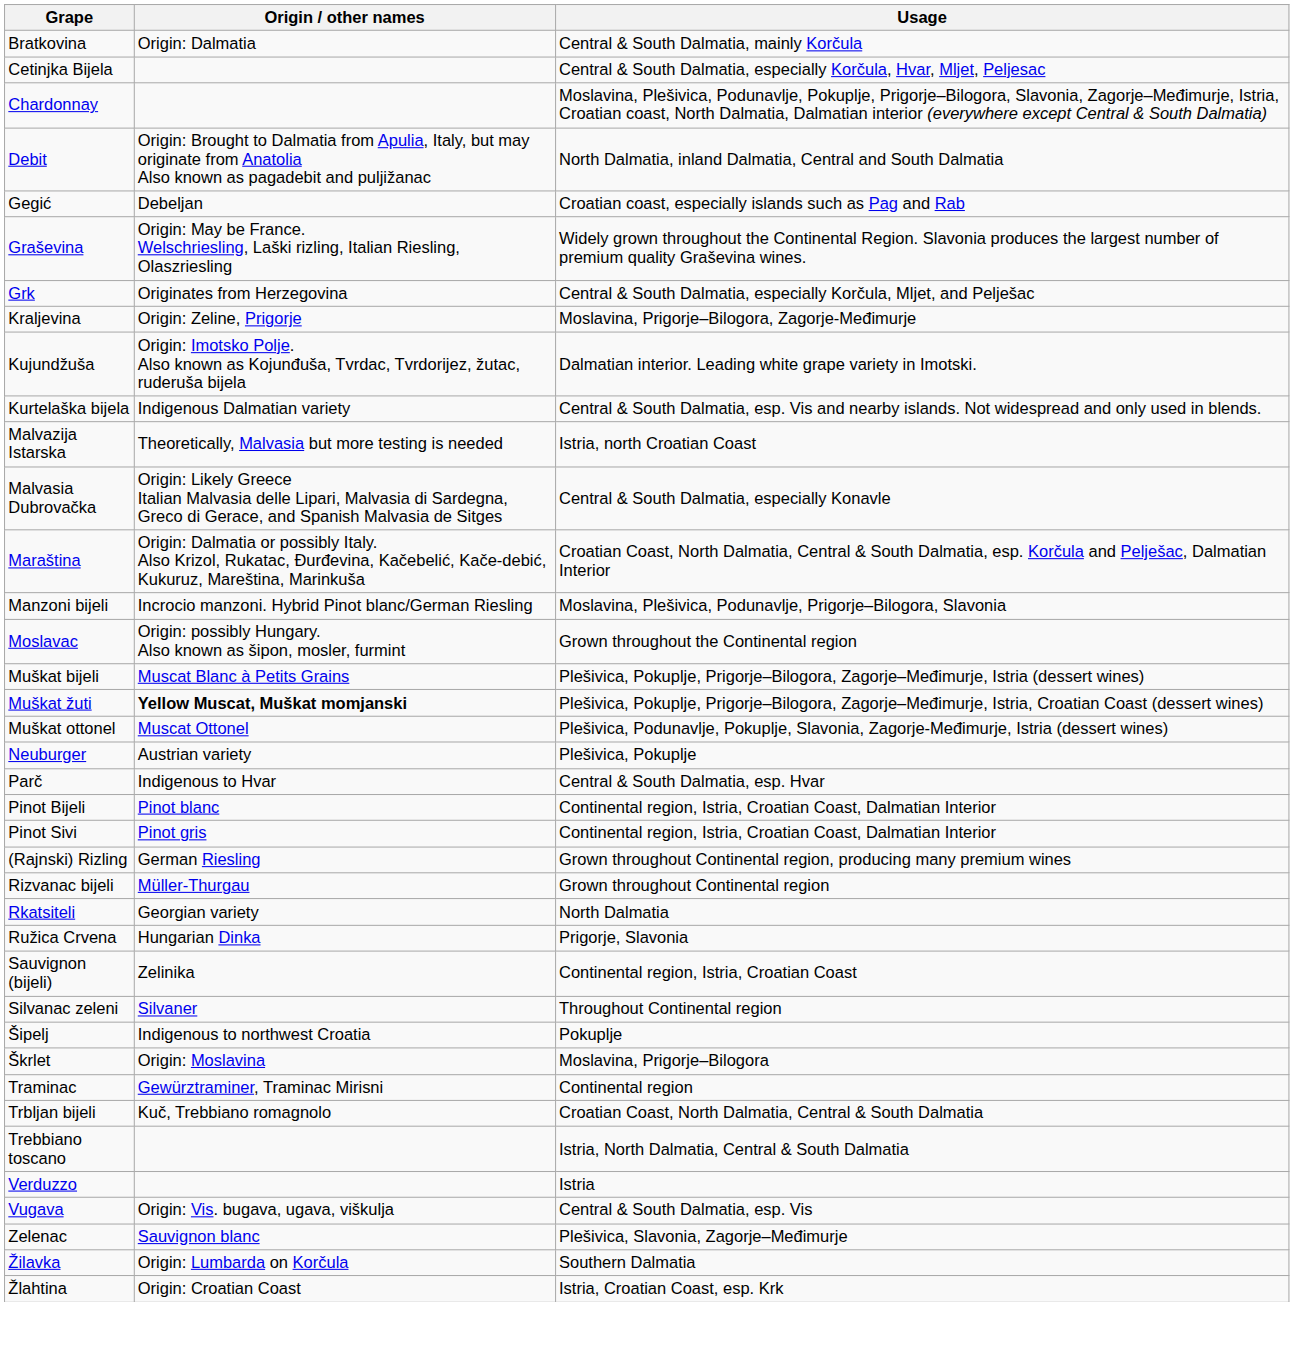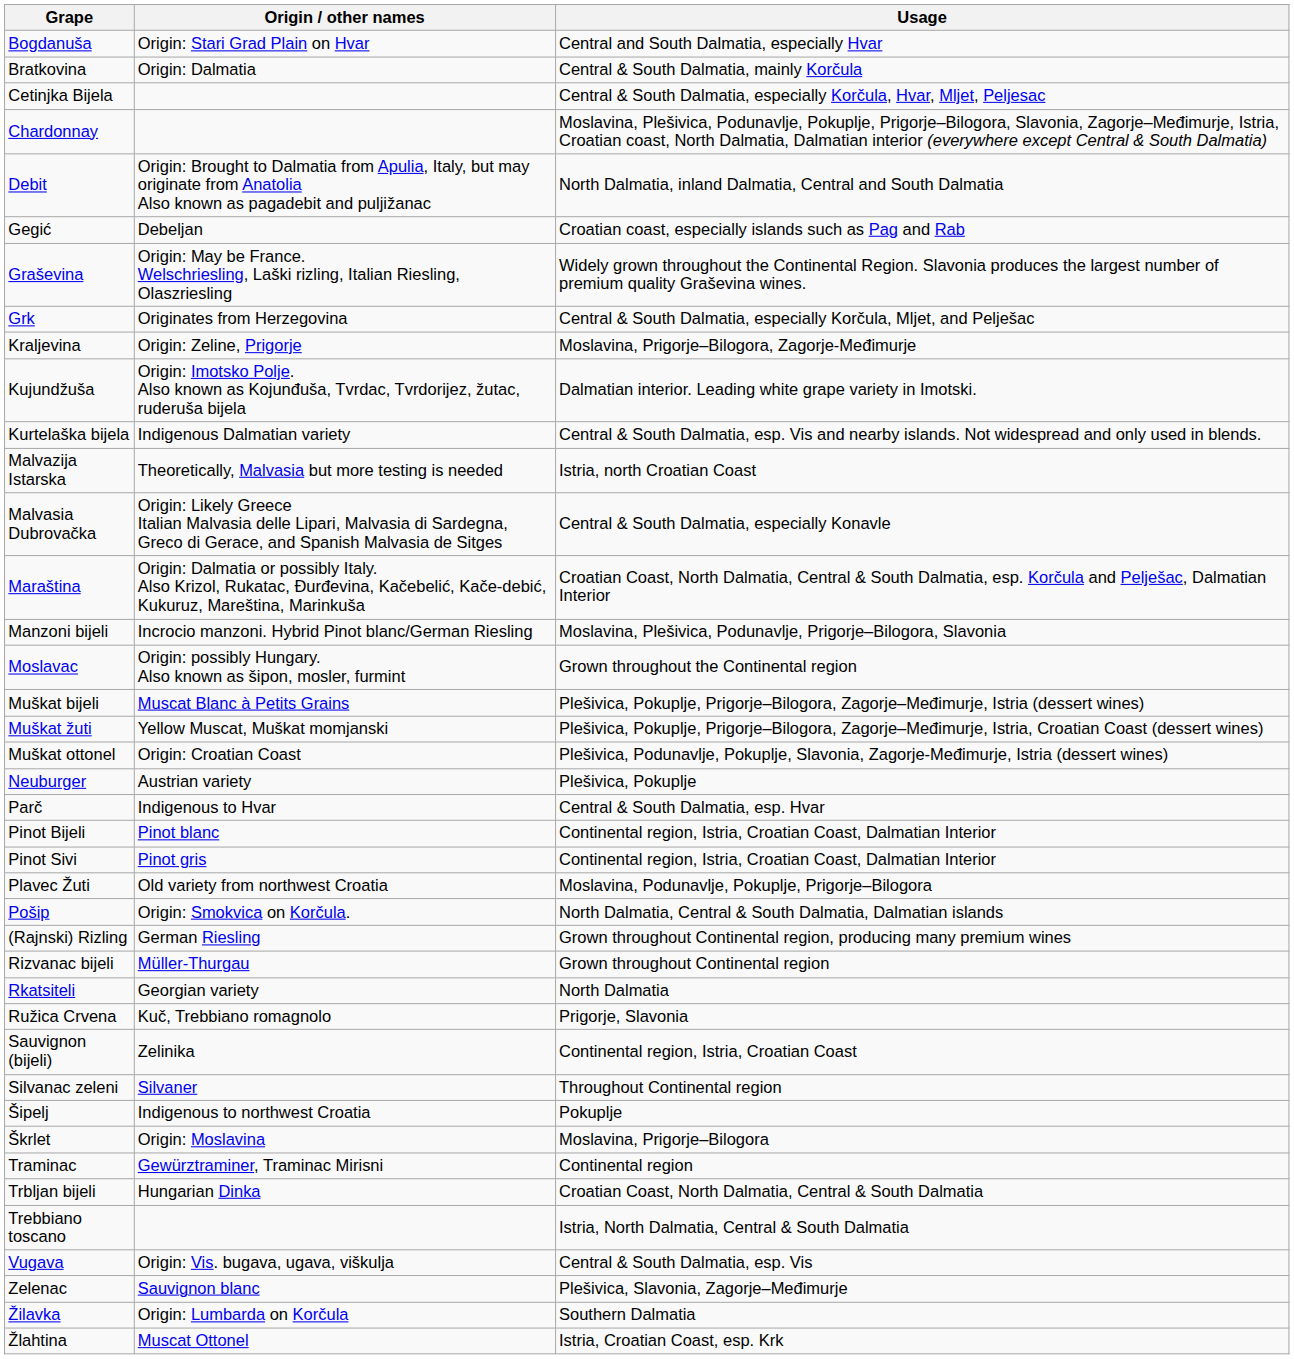 <table class="wikitable" border="1">
 <tr>
 <th>Grape</th>
 <th>Origin / other names</th>
 <th>Usage</th>
+</tr>
+<tr>
+<td><a href='#'>Bogdanuša</a></td>
+<td>Origin: <a href='#'>Stari Grad Plain</a> on <a href='#'>Hvar</a></td>
+<td>Central and South Dalmatia, especially <a href='#'>Hvar</a></td>
 </tr>
 <tr>
 <td>Bratkovina</td>
 <td>Origin: Dalmatia</td>
 <td>Central & South Dalmatia, mainly <a href='#'>Korčula</a></td>
 </tr>
 <tr>
 <td>Cetinjka Bijela</td>
 <td></td>
 <td>Central & South Dalmatia, especially <a href='#'>Korčula</a>, <a href='#'>Hvar</a>, <a href='#'>Mljet</a>, <a href='#'>Peljesac</a></td>
 </tr>
 <tr>
 <td><a href='#'>Chardonnay</a></td>
 <td></td>
 <td>Moslavina, Plešivica, Podunavlje, Pokuplje, Prigorje–Bilogora, Slavonia, Zagorje–Međimurje, Istria, Croatian coast, North Dalmatia, Dalmatian interior <em>(everywhere except Central & South Dalmatia)</em></td>
 </tr>
 <tr>
 <td><a href='#'>Debit</a></td>
 <td>Origin: Brought to Dalmatia from <a href='#'>Apulia</a>, Italy, but may originate from <a href='#'>Anatolia</a><br>Also known as pagadebit and puljižanac</td>
 <td>North Dalmatia, inland Dalmatia, Central and South Dalmatia</td>
 </tr>
 <tr>
 <td>Gegić</td>
 <td>Debeljan</td>
 <td>Croatian coast, especially islands such as <a href='#'>Pag</a> and <a href='#'>Rab</a></td>
 </tr>
 <tr>
 <td><a href='#'>Graševina</a></td>
 <td>Origin: May be France.<br><a href='#'>Welschriesling</a>, Laški rizling, Italian Riesling, Olaszriesling</td>
 <td>Widely grown throughout the Continental Region. Slavonia produces the largest number of premium quality Graševina wines.</td>
 </tr>
 <tr>
 <td><a href='#'>Grk</a></td>
 <td>Originates from Herzegovina</td>
 <td>Central & South Dalmatia, especially Korčula, Mljet, and Pelješac </td>
 </tr>
 <tr>
 <td>Kraljevina</td>
 <td>Origin: Zeline, <a href='#'>Prigorje</a></td>
 <td>Moslavina, Prigorje–Bilogora, Zagorje-Međimurje</td>
 </tr>
 <tr>
 <td>Kujundžuša</td>
 <td>Origin: <a href='#'>Imotsko Polje</a>.<br>Also known as Kojunđuša, Tvrdac, Tvrdorijez, žutac, ruderuša bijela</td>
 <td>Dalmatian interior. Leading white grape variety in Imotski.</td>
 </tr>
 <tr>
 <td>Kurtelaška bijela</td>
 <td>Indigenous Dalmatian variety</td>
 <td>Central & South Dalmatia, esp. Vis and nearby islands. Not widespread and only used in blends.</td>
 </tr>
 <tr>
 <td>Malvazija Istarska</td>
 <td>Theoretically, <a href='#'>Malvasia</a> but more testing is needed</td>
 <td>Istria, north Croatian Coast</td>
 </tr>
 <tr>
 <td>Malvasia Dubrovačka</td>
 <td>Origin: Likely Greece<br>Italian Malvasia delle Lipari, Malvasia di Sardegna, Greco di Gerace, and Spanish Malvasia de Sitges</td>
 <td>Central & South Dalmatia, especially Konavle</td>
 </tr>
 <tr>
 <td><a href='#'>Maraština</a></td>
 <td>Origin: Dalmatia or possibly Italy.<br>Also Krizol, Rukatac, Đurđevina, Kačebelić, Kače-debić, Kukuruz, Mareština, Marinkuša</td>
 <td>Croatian Coast, North Dalmatia, Central & South Dalmatia, esp. <a href='#'>Korčula</a> and <a href='#'>Pelješac</a>, Dalmatian Interior</td>
 </tr>
 <tr>
 <td>Manzoni bijeli</td>
 <td>Incrocio manzoni. Hybrid Pinot blanc/German Riesling</td>
 <td>Moslavina, Plešivica, Podunavlje, Prigorje–Bilogora, Slavonia</td>
 </tr>
 <tr>
 <td><a href='#'>Moslavac</a></td>
 <td>Origin: possibly Hungary.<br>Also known as šipon, mosler, furmint</td>
 <td>Grown throughout the Continental region</td>
 </tr>
 <tr>
 <td>Muškat bijeli</td>
 <td><a href='#'>Muscat Blanc à Petits Grains</a></td>
 <td>Plešivica, Pokuplje, Prigorje–Bilogora, Zagorje–Međimurje, Istria (dessert wines)</td>
 </tr>
 <tr>
 <td><a href='#'>Muškat žuti</a></td>
-<td><strong>Yellow Muscat, Muškat momjanski</strong></td>
+<td>Yellow Muscat, Muškat momjanski</td>
 <td>Plešivica, Pokuplje, Prigorje–Bilogora, Zagorje–Međimurje, Istria, Croatian Coast (dessert wines)</td>
 </tr>
 <tr>
 <td>Muškat ottonel</td>
-<td><a href='#'>Muscat Ottonel</a></td>
+<td>Origin: Croatian Coast</td>
 <td>Plešivica, Podunavlje, Pokuplje, Slavonia, Zagorje-Međimurje, Istria (dessert wines)</td>
 </tr>
 <tr>
 <td><a href='#'>Neuburger</a></td>
 <td>Austrian variety</td>
 <td>Plešivica, Pokuplje</td>
 </tr>
 <tr>
 <td>Parč</td>
 <td>Indigenous to Hvar</td>
 <td>Central & South Dalmatia, esp. Hvar </td>
 </tr>
 <tr>
 <td>Pinot Bijeli</td>
 <td><a href='#'>Pinot blanc</a></td>
 <td>Continental region, Istria, Croatian Coast, Dalmatian Interior</td>
 </tr>
 <tr>
 <td>Pinot Sivi</td>
 <td><a href='#'>Pinot gris</a></td>
 <td>Continental region, Istria, Croatian Coast, Dalmatian Interior</td>
 </tr>
 <tr>
+<td>Plavec Žuti</td>
+<td>Old variety from northwest Croatia</td>
+<td>Moslavina, Podunavlje, Pokuplje, Prigorje–Bilogora</td>
+</tr>
+<tr>
+<td><a href='#'>Pošip</a></td>
+<td>Origin: <a href='#'>Smokvica</a> on <a href='#'>Korčula</a>.</td>
+<td>North Dalmatia, Central & South Dalmatia, Dalmatian islands</td>
+</tr>
+<tr>
 <td>(Rajnski) Rizling</td>
 <td>German <a href='#'>Riesling</a></td>
 <td>Grown throughout Continental region, producing many premium wines</td>
 </tr>
 <tr>
 <td>Rizvanac bijeli</td>
 <td><a href='#'>Müller-Thurgau</a></td>
 <td>Grown throughout Continental region</td>
 </tr>
 <tr>
 <td><a href='#'>Rkatsiteli</a></td>
 <td>Georgian variety</td>
 <td>North Dalmatia</td>
 </tr>
 <tr>
 <td>Ružica Crvena</td>
-<td>Hungarian <a href='#'>Dinka</a></td>
+<td>Kuč, Trebbiano romagnolo</td>
 <td>Prigorje, Slavonia</td>
 </tr>
 <tr>
 <td>Sauvignon (bijeli)</td>
 <td>Zelinika</td>
 <td>Continental region, Istria, Croatian Coast</td>
 </tr>
 <tr>
 <td>Silvanac zeleni</td>
 <td><a href='#'>Silvaner</a></td>
 <td>Throughout Continental region</td>
 </tr>
 <tr>
 <td>Šipelj</td>
 <td>Indigenous to northwest Croatia</td>
 <td>Pokuplje</td>
 </tr>
 <tr>
 <td>Škrlet</td>
 <td>Origin: <a href='#'>Moslavina</a></td>
 <td>Moslavina, Prigorje–Bilogora</td>
 </tr>
 <tr>
 <td>Traminac</td>
 <td><a href='#'>Gewürztraminer</a>, Traminac Mirisni</td>
 <td>Continental region</td>
 </tr>
 <tr>
 <td>Trbljan bijeli</td>
-<td>Kuč, Trebbiano romagnolo</td>
+<td>Hungarian <a href='#'>Dinka</a></td>
 <td>Croatian Coast, North Dalmatia, Central & South Dalmatia</td>
 </tr>
 <tr>
 <td>Trebbiano toscano</td>
 <td></td>
 <td>Istria, North Dalmatia, Central & South Dalmatia</td>
-</tr>
-<tr>
-<td><a href='#'>Verduzzo</a></td>
-<td></td>
-<td>Istria</td>
 </tr>
 <tr>
 <td><a href='#'>Vugava</a></td>
 <td>Origin: <a href='#'>Vis</a>. bugava, ugava, viškulja</td>
 <td>Central & South Dalmatia, esp. Vis</td>
 </tr>
 <tr>
 <td>Zelenac</td>
 <td><a href='#'>Sauvignon blanc</a></td>
 <td>Plešivica, Slavonia, Zagorje–Međimurje</td>
 </tr>
 <tr>
 <td><a href='#'>Žilavka</a></td>
 <td>Origin: <a href='#'>Lumbarda</a> on <a href='#'>Korčula</a></td>
 <td>Southern Dalmatia</td>
 </tr>
 <tr>
 <td>Žlahtina</td>
-<td>Origin: Croatian Coast</td>
+<td><a href='#'>Muscat Ottonel</a></td>
 <td>Istria, Croatian Coast, esp. Krk</td>
 </tr>
 </table>
